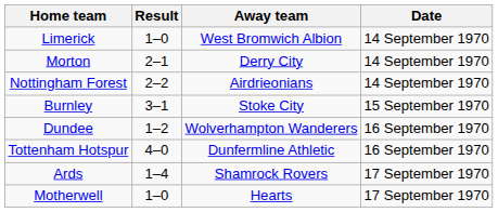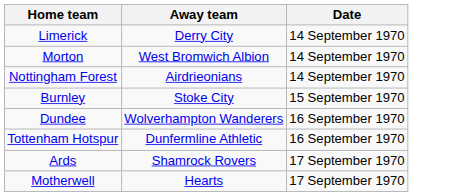 <table class="wikitable" style="text-align: center">
 <tr>
 <th>Home team</th>
-<th>Result</th>
 <th>Away team</th>
 <th>Date</th>
 </tr>
 <tr>
 <td> <a href='#'>Limerick</a></td>
-<td>1–0</td>
+<td> <a href='#'>Derry City</a></td>
+<td>14 September 1970</td>
+</tr>
+<tr>
+<td> <a href='#'>Morton</a></td>
 <td> <a href='#'>West Bromwich Albion</a></td>
 <td>14 September 1970</td>
 </tr>
 <tr>
-<td> <a href='#'>Morton</a></td>
-<td>2–1</td>
-<td> <a href='#'>Derry City</a></td>
-<td>14 September 1970</td>
-</tr>
-<tr>
 <td> <a href='#'>Nottingham Forest</a></td>
-<td>2–2</td>
 <td> <a href='#'>Airdrieonians</a></td>
 <td>14 September 1970</td>
 </tr>
 <tr>
 <td> <a href='#'>Burnley</a></td>
-<td>3–1</td>
 <td> <a href='#'>Stoke City</a></td>
 <td>15 September 1970</td>
 </tr>
 <tr>
 <td> <a href='#'>Dundee</a></td>
-<td>1–2</td>
 <td> <a href='#'>Wolverhampton Wanderers</a></td>
 <td>16 September 1970</td>
 </tr>
 <tr>
 <td> <a href='#'>Tottenham Hotspur</a></td>
-<td>4–0</td>
 <td> <a href='#'>Dunfermline Athletic</a></td>
 <td>16 September 1970</td>
 </tr>
 <tr>
 <td> <a href='#'>Ards</a></td>
-<td>1–4</td>
 <td> <a href='#'>Shamrock Rovers</a></td>
 <td>17 September 1970</td>
 </tr>
 <tr>
 <td> <a href='#'>Motherwell</a></td>
-<td>1–0</td>
 <td> <a href='#'>Hearts</a></td>
 <td>17 September 1970</td>
 </tr>
 </table>
